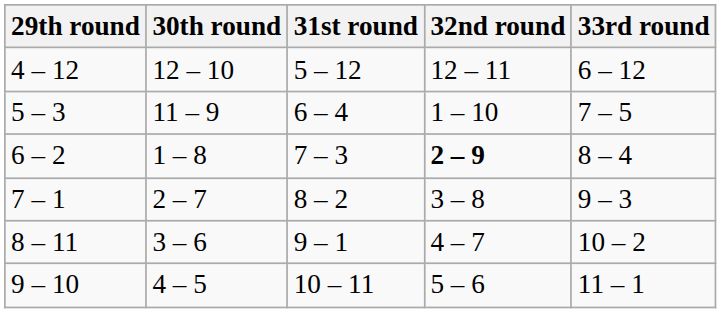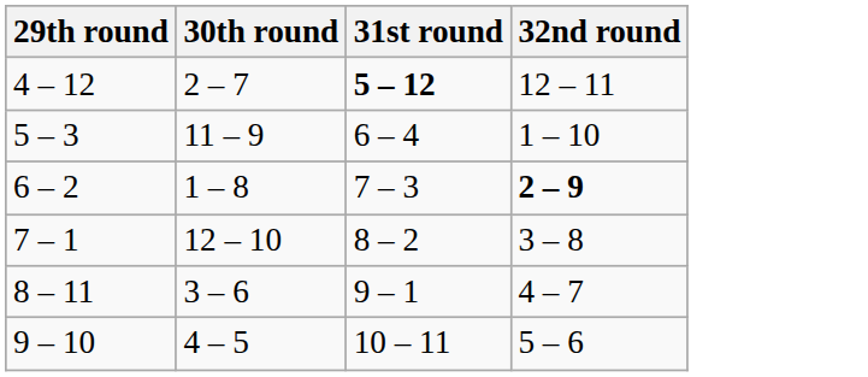 <table class="wikitable">
 <tr>
 <th>29th round</th>
 <th>30th round</th>
 <th>31st round</th>
 <th>32nd round</th>
-<th>33rd round</th>
 </tr>
 <tr>
 <td>4 – 12</td>
-<td>12 – 10</td>
-<td>5 – 12</td>
+<td>2 – 7</td>
+<td><strong>5 – 12</strong></td>
 <td>12 – 11</td>
-<td>6 – 12</td>
 </tr>
 <tr>
 <td>5 – 3</td>
 <td>11 – 9</td>
 <td>6 – 4</td>
 <td>1 – 10</td>
-<td>7 – 5</td>
 </tr>
 <tr>
 <td>6 – 2</td>
 <td>1 – 8</td>
 <td>7 – 3</td>
 <td><strong>2 – 9</strong></td>
-<td>8 – 4</td>
 </tr>
 <tr>
 <td>7 – 1</td>
-<td>2 – 7</td>
+<td>12 – 10</td>
 <td>8 – 2</td>
 <td>3 – 8</td>
-<td>9 – 3</td>
 </tr>
 <tr>
 <td>8 – 11</td>
 <td>3 – 6</td>
 <td>9 – 1</td>
 <td>4 – 7</td>
-<td>10 – 2</td>
 </tr>
 <tr>
 <td>9 – 10</td>
 <td>4 – 5</td>
 <td>10 – 11</td>
 <td>5 – 6</td>
-<td>11 – 1</td>
 </tr>
 </table>
